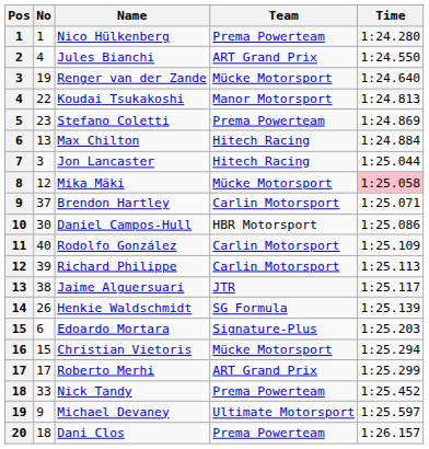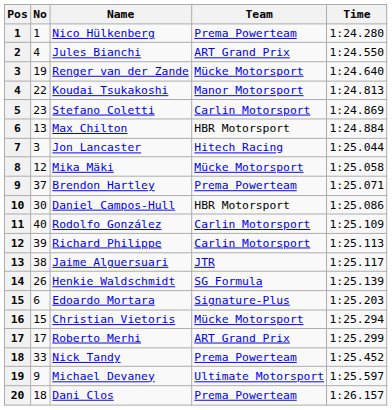 <table class="wikitable" style="font-size: 90%">
 <tr>
 <th>Pos</th>
 <th>No</th>
 <th>Name</th>
 <th>Team</th>
 <th>Time</th>
 </tr>
 <tr>
 <th>1</th>
 <td>1</td>
 <td> <a href='#'>Nico Hülkenberg</a></td>
 <td><a href='#'>Prema Powerteam</a></td>
 <td>1:24.280</td>
 </tr>
 <tr>
 <th>2</th>
 <td>4</td>
 <td> <a href='#'>Jules Bianchi</a></td>
 <td><a href='#'>ART Grand Prix</a></td>
 <td>1:24.550</td>
 </tr>
 <tr>
 <th>3</th>
 <td>19</td>
 <td> <a href='#'>Renger van der Zande</a></td>
 <td><a href='#'>Mücke Motorsport</a></td>
 <td>1:24.640</td>
 </tr>
 <tr>
 <th>4</th>
 <td>22</td>
 <td> <a href='#'>Koudai Tsukakoshi</a></td>
 <td><a href='#'>Manor Motorsport</a></td>
 <td>1:24.813</td>
 </tr>
 <tr>
 <th>5</th>
 <td>23</td>
 <td> <a href='#'>Stefano Coletti</a></td>
-<td><a href='#'>Prema Powerteam</a></td>
+<td><a href='#'>Carlin Motorsport</a></td>
 <td>1:24.869</td>
 </tr>
 <tr>
 <th>6</th>
 <td>13</td>
 <td> <a href='#'>Max Chilton</a></td>
-<td><a href='#'>Hitech Racing</a></td>
+<td>HBR Motorsport</td>
 <td>1:24.884</td>
 </tr>
 <tr>
 <th>7</th>
 <td>3</td>
 <td> <a href='#'>Jon Lancaster</a></td>
 <td><a href='#'>Hitech Racing</a></td>
 <td>1:25.044</td>
 </tr>
 <tr>
 <th>8</th>
 <td>12</td>
 <td> <a href='#'>Mika Mäki</a></td>
 <td><a href='#'>Mücke Motorsport</a></td>
-<td style="background: pink;">1:25.058</td>
+<td>1:25.058</td>
 </tr>
 <tr>
 <th>9</th>
 <td>37</td>
 <td> <a href='#'>Brendon Hartley</a></td>
-<td><a href='#'>Carlin Motorsport</a></td>
+<td><a href='#'>Prema Powerteam</a></td>
 <td>1:25.071</td>
 </tr>
 <tr>
 <th>10</th>
 <td>30</td>
 <td> <a href='#'>Daniel Campos-Hull</a></td>
 <td>HBR Motorsport</td>
 <td>1:25.086</td>
 </tr>
 <tr>
 <th>11</th>
 <td>40</td>
 <td> <a href='#'>Rodolfo González</a></td>
 <td><a href='#'>Carlin Motorsport</a></td>
 <td>1:25.109</td>
 </tr>
 <tr>
 <th>12</th>
 <td>39</td>
 <td> <a href='#'>Richard Philippe</a></td>
 <td><a href='#'>Carlin Motorsport</a></td>
 <td>1:25.113</td>
 </tr>
 <tr>
 <th>13</th>
 <td>38</td>
 <td> <a href='#'>Jaime Alguersuari</a></td>
 <td><a href='#'>JTR</a></td>
 <td>1:25.117</td>
 </tr>
 <tr>
 <th>14</th>
 <td>26</td>
 <td> <a href='#'>Henkie Waldschmidt</a></td>
 <td><a href='#'>SG Formula</a></td>
 <td>1:25.139</td>
 </tr>
 <tr>
 <th>15</th>
 <td>6</td>
 <td> <a href='#'>Edoardo Mortara</a></td>
 <td><a href='#'>Signature-Plus</a></td>
 <td>1:25.203</td>
 </tr>
 <tr>
 <th>16</th>
 <td>15</td>
 <td> <a href='#'>Christian Vietoris</a></td>
 <td><a href='#'>Mücke Motorsport</a></td>
 <td>1:25.294</td>
 </tr>
 <tr>
 <th>17</th>
 <td>17</td>
 <td> <a href='#'>Roberto Merhi</a></td>
 <td><a href='#'>ART Grand Prix</a></td>
 <td>1:25.299</td>
 </tr>
 <tr>
 <th>18</th>
 <td>33</td>
 <td> <a href='#'>Nick Tandy</a></td>
 <td><a href='#'>Prema Powerteam</a></td>
 <td>1:25.452</td>
 </tr>
 <tr>
 <th>19</th>
 <td>9</td>
 <td> <a href='#'>Michael Devaney</a></td>
 <td><a href='#'>Ultimate Motorsport</a></td>
 <td>1:25.597</td>
 </tr>
 <tr>
 <th>20</th>
 <td>18</td>
 <td> <a href='#'>Dani Clos</a></td>
 <td><a href='#'>Prema Powerteam</a></td>
 <td>1:26.157</td>
 </tr>
 </table>
